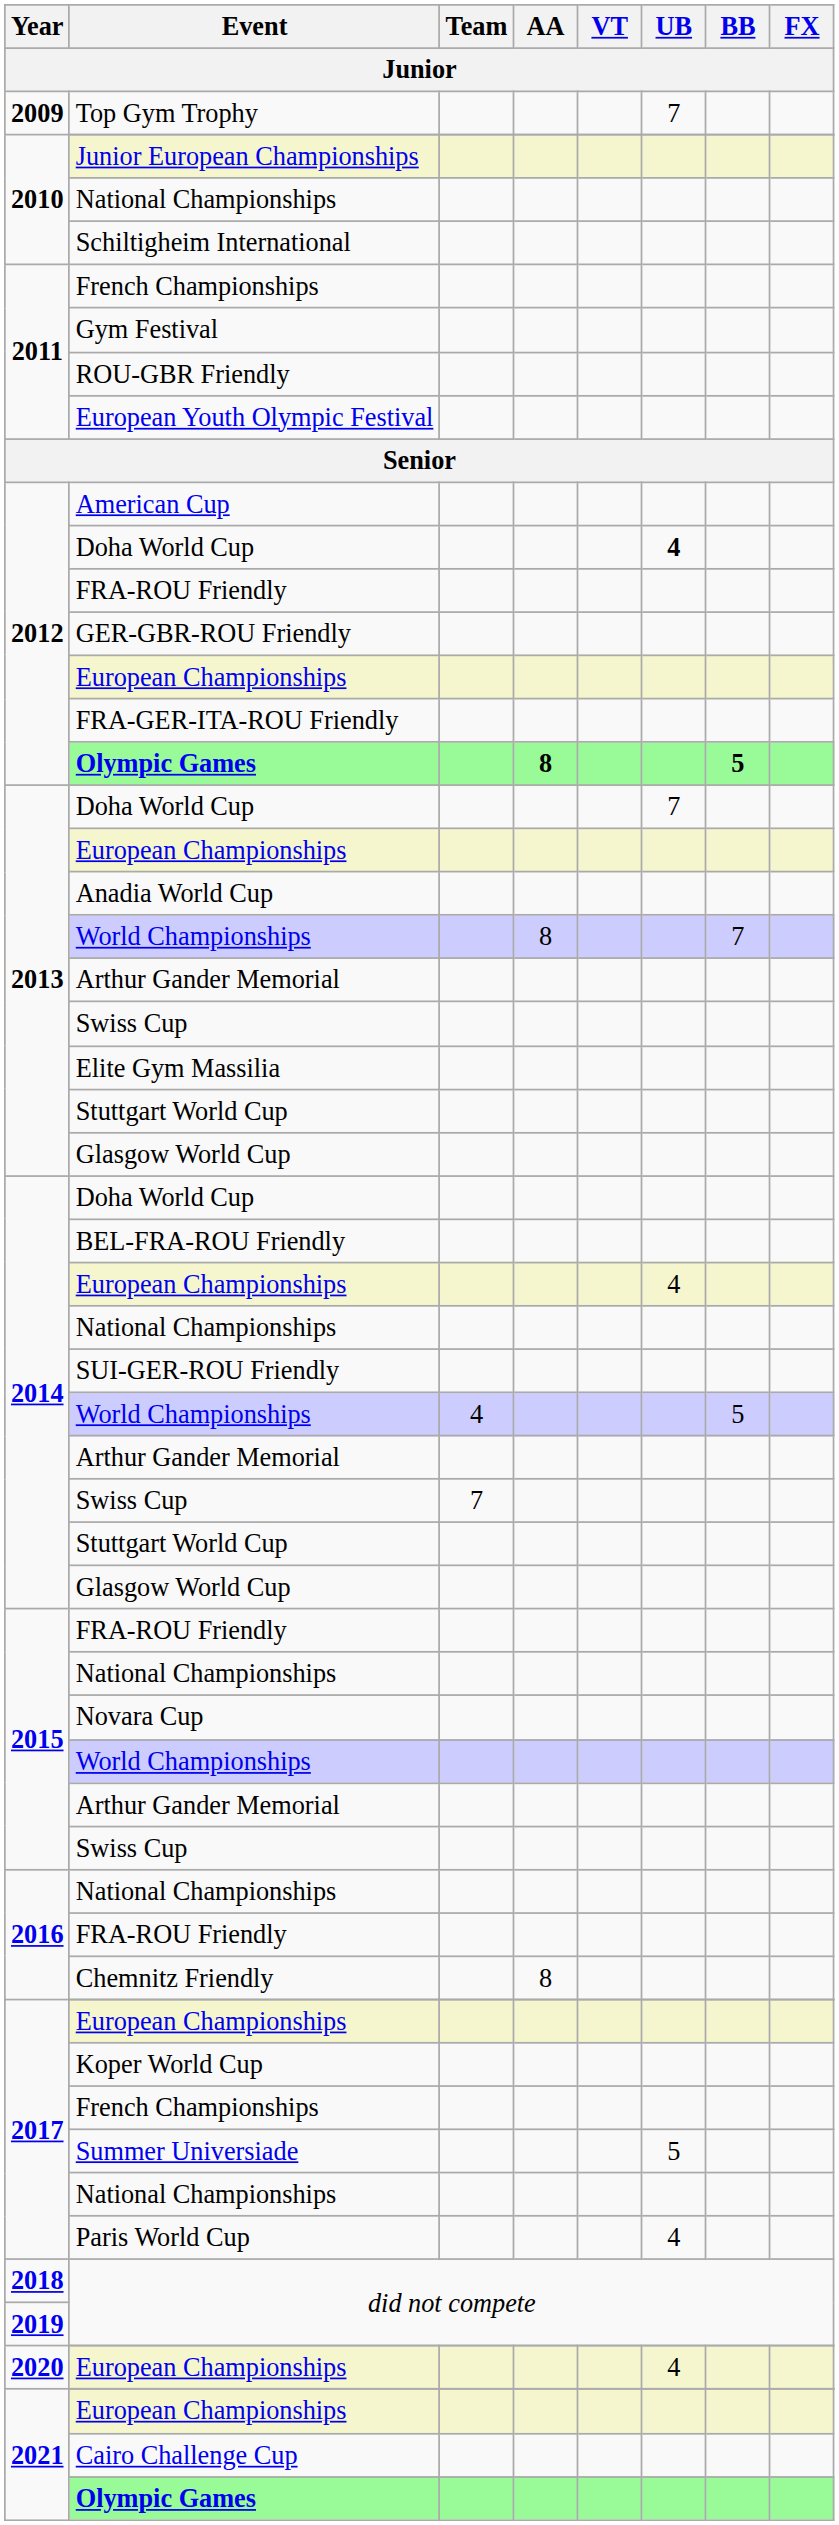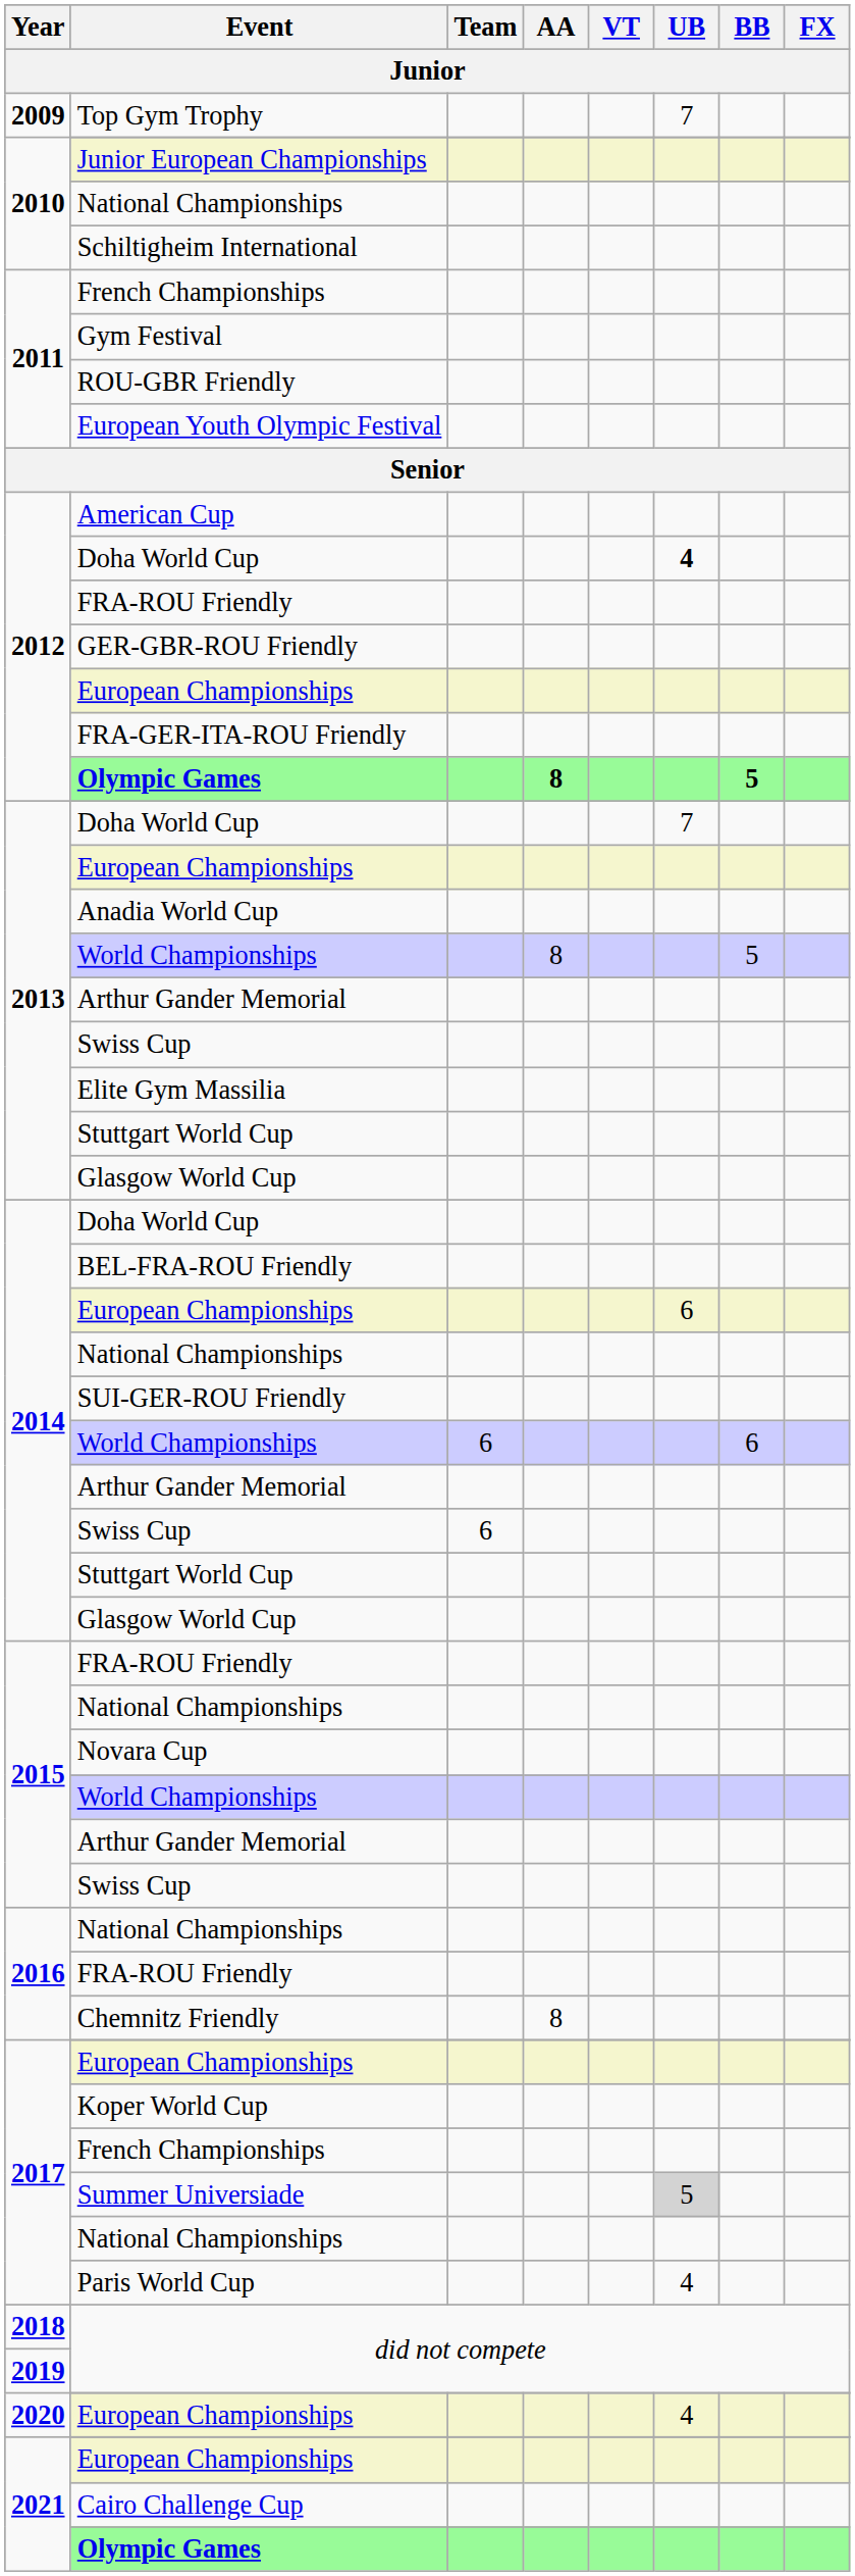 <table class="wikitable" style="text-align:center; font-size:95%;">
 <tr>
 <th align=center>Year</th>
 <th align=center>Event</th>
 <th style="width:30px;">Team</th>
 <th style="width:30px;">AA</th>
 <th style="width:30px;"><a href='#'>VT</a></th>
 <th style="width:30px;"><a href='#'>UB</a></th>
 <th style="width:30px;"><a href='#'>BB</a></th>
 <th style="width:30px;"><a href='#'>FX</a></th>
 </tr>
 <tr>
 <th colspan="8"><strong>Junior</strong></th>
 </tr>
 <tr>
 <td rowspan="1"><strong>2009</strong></td>
 <td align=left>Top Gym Trophy</td>
 <td></td>
 <td></td>
 <td></td>
 <td>7</td>
 <td></td>
 <td></td>
 </tr>
 <tr>
 <td rowspan="4"><strong>2010</strong></td>
 </tr>
 <tr bgcolor=#F5F6CE>
 <td align=left><a href='#'>Junior European Championships</a></td>
 <td></td>
 <td></td>
 <td></td>
 <td></td>
 <td></td>
 <td></td>
 </tr>
 <tr>
 <td align=left>National Championships</td>
 <td></td>
 <td></td>
 <td></td>
 <td></td>
 <td></td>
 <td></td>
 </tr>
 <tr>
 <td align=left>Schiltigheim International</td>
 <td></td>
 <td></td>
 <td></td>
 <td></td>
 <td></td>
 <td></td>
 </tr>
 <tr>
 <td rowspan="4"><strong>2011</strong></td>
 <td align=left>French Championships</td>
 <td></td>
 <td></td>
 <td></td>
 <td></td>
 <td></td>
 <td></td>
 </tr>
 <tr>
 <td align=left>Gym Festival</td>
 <td></td>
 <td></td>
 <td></td>
 <td></td>
 <td></td>
 <td></td>
 </tr>
 <tr>
 <td align=left>ROU-GBR Friendly</td>
 <td></td>
 <td></td>
 <td></td>
 <td></td>
 <td></td>
 <td></td>
 </tr>
 <tr>
 <td align=left><a href='#'>European Youth Olympic Festival</a></td>
 <td></td>
 <td></td>
 <td></td>
 <td></td>
 <td></td>
 <td></td>
 </tr>
 <tr>
 <th colspan="8"><strong>Senior</strong></th>
 </tr>
 <tr>
 <td rowspan="7"><strong>2012</strong></td>
 <td align=left><a href='#'>American Cup</a></td>
 <td></td>
 <td></td>
 <td></td>
 <td></td>
 <td></td>
 <td></td>
 </tr>
 <tr>
 <td align=left>Doha World Cup</td>
 <td></td>
 <td></td>
 <td></td>
 <td><strong>4</strong></td>
 <td></td>
 <td></td>
 </tr>
 <tr>
 <td align=left>FRA-ROU Friendly</td>
 <td></td>
 <td></td>
 <td></td>
 <td></td>
 <td></td>
 <td></td>
 </tr>
 <tr>
 <td align=left>GER-GBR-ROU Friendly</td>
 <td></td>
 <td></td>
 <td></td>
 <td></td>
 <td></td>
 <td></td>
 </tr>
 <tr bgcolor=F5F6CE>
 <td align=left><a href='#'>European Championships</a></td>
 <td></td>
 <td></td>
 <td></td>
 <td></td>
 <td></td>
 <td></td>
 </tr>
 <tr>
 <td align=left>FRA-GER-ITA-ROU Friendly</td>
 <td></td>
 <td></td>
 <td></td>
 <td></td>
 <td></td>
 <td></td>
 </tr>
 <tr bgcolor=98FB98>
 <td align=left><strong><a href='#'>Olympic Games</a></strong></td>
 <td></td>
 <td><strong>8</strong></td>
 <td></td>
 <td></td>
 <td><strong>5</strong></td>
 <td></td>
 </tr>
 <tr>
 <td rowspan="9"><strong>2013</strong></td>
 <td align=left>Doha World Cup</td>
 <td></td>
 <td></td>
 <td></td>
 <td>7</td>
 <td></td>
 <td></td>
 </tr>
 <tr bgcolor=#F5F6CE>
 <td align=left><a href='#'>European Championships</a></td>
 <td></td>
 <td></td>
 <td></td>
 <td></td>
 <td></td>
 <td></td>
 </tr>
 <tr>
 <td align=left>Anadia World Cup</td>
 <td></td>
 <td></td>
 <td></td>
 <td></td>
 <td></td>
 <td></td>
 </tr>
 <tr bgcolor=#CCCCFF>
 <td align=left><a href='#'>World Championships</a></td>
 <td></td>
 <td>8</td>
 <td></td>
 <td></td>
-<td>7</td>
+<td>5</td>
 <td></td>
 </tr>
 <tr>
 <td align=left>Arthur Gander Memorial</td>
 <td></td>
 <td></td>
 <td></td>
 <td></td>
 <td></td>
 <td></td>
 </tr>
 <tr>
 <td align=left>Swiss Cup</td>
 <td></td>
 <td></td>
 <td></td>
 <td></td>
 <td></td>
 <td></td>
 </tr>
 <tr>
 <td align=left>Elite Gym Massilia</td>
 <td></td>
 <td></td>
 <td></td>
 <td></td>
 <td></td>
 <td></td>
 </tr>
 <tr>
 <td align=left>Stuttgart World Cup</td>
 <td></td>
 <td></td>
 <td></td>
 <td></td>
 <td></td>
 <td></td>
 </tr>
 <tr>
 <td align=left>Glasgow World Cup</td>
 <td></td>
 <td></td>
 <td></td>
 <td></td>
 <td></td>
 <td></td>
 </tr>
 <tr>
 <td rowspan="10"><strong><a href='#'>2014</a></strong></td>
 <td align=left>Doha World Cup</td>
 <td></td>
 <td></td>
 <td></td>
 <td></td>
 <td></td>
 <td></td>
 </tr>
 <tr>
 <td align=left>BEL-FRA-ROU Friendly</td>
 <td></td>
 <td></td>
 <td></td>
 <td></td>
 <td></td>
 <td></td>
 </tr>
 <tr bgcolor=#F5F6CE>
 <td align=left><a href='#'>European Championships</a></td>
 <td></td>
 <td></td>
 <td></td>
-<td>4</td>
+<td>6</td>
 <td></td>
 <td></td>
 </tr>
 <tr>
 <td align=left>National Championships</td>
 <td></td>
 <td></td>
 <td></td>
 <td></td>
 <td></td>
 <td></td>
 </tr>
 <tr>
 <td align=left>SUI-GER-ROU Friendly</td>
 <td></td>
 <td></td>
 <td></td>
 <td></td>
 <td></td>
 <td></td>
 </tr>
 <tr bgcolor=#CCCCFF>
 <td align=left><a href='#'>World Championships</a></td>
-<td>4</td>
+<td>6</td>
 <td></td>
 <td></td>
 <td></td>
-<td>5</td>
+<td>6</td>
 <td></td>
 </tr>
 <tr>
 <td align=left>Arthur Gander Memorial</td>
 <td></td>
 <td></td>
 <td></td>
 <td></td>
 <td></td>
 <td></td>
 </tr>
 <tr>
 <td align=left>Swiss Cup</td>
-<td>7</td>
+<td>6</td>
 <td></td>
 <td></td>
 <td></td>
 <td></td>
 <td></td>
 </tr>
 <tr>
 <td align=left>Stuttgart World Cup</td>
 <td></td>
 <td></td>
 <td></td>
 <td></td>
 <td></td>
 <td></td>
 </tr>
 <tr>
 <td align=left>Glasgow World Cup</td>
 <td></td>
 <td></td>
 <td></td>
 <td></td>
 <td></td>
 <td></td>
 </tr>
 <tr>
 <td rowspan="6"><strong><a href='#'>2015</a></strong></td>
 <td align=left>FRA-ROU Friendly</td>
 <td></td>
 <td></td>
 <td></td>
 <td></td>
 <td></td>
 <td></td>
 </tr>
 <tr>
 <td align=left>National Championships</td>
 <td></td>
 <td></td>
 <td></td>
 <td></td>
 <td></td>
 <td></td>
 </tr>
 <tr>
 <td align=left>Novara Cup</td>
 <td></td>
 <td></td>
 <td></td>
 <td></td>
 <td></td>
 <td></td>
 </tr>
 <tr bgcolor=CCCCFF>
 <td align=left><a href='#'>World Championships</a></td>
 <td></td>
 <td></td>
 <td></td>
 <td></td>
 <td></td>
 <td></td>
 </tr>
 <tr>
 <td align=left>Arthur Gander Memorial</td>
 <td></td>
 <td></td>
 <td></td>
 <td></td>
 <td></td>
 <td></td>
 </tr>
 <tr>
 <td align=left>Swiss Cup</td>
 <td></td>
 <td></td>
 <td></td>
 <td></td>
 <td></td>
 <td></td>
 </tr>
 <tr>
 <td rowspan="3"><strong><a href='#'>2016</a></strong></td>
 <td align=left>National Championships</td>
 <td></td>
 <td></td>
 <td></td>
 <td></td>
 <td></td>
 <td></td>
 </tr>
 <tr>
 <td align=left>FRA-ROU Friendly</td>
 <td></td>
 <td></td>
 <td></td>
 <td></td>
 <td></td>
 <td></td>
 </tr>
 <tr>
 <td align=left>Chemnitz Friendly</td>
 <td></td>
 <td>8</td>
 <td></td>
 <td></td>
 <td></td>
 <td></td>
 </tr>
 <tr>
 <td rowspan="7"><strong><a href='#'>2017</a></strong></td>
 </tr>
 <tr bgcolor=#F5F6CE>
 <td align=left><a href='#'>European Championships</a></td>
 <td></td>
 <td></td>
 <td></td>
 <td></td>
 <td></td>
 <td></td>
 </tr>
 <tr>
 <td align=left>Koper World Cup</td>
 <td></td>
 <td></td>
 <td></td>
 <td></td>
 <td></td>
 <td></td>
 </tr>
 <tr>
 <td align=left>French Championships</td>
 <td></td>
 <td></td>
 <td></td>
 <td></td>
 <td></td>
 <td></td>
 </tr>
 <tr>
 <td align=left><a href='#'>Summer Universiade</a></td>
 <td></td>
 <td></td>
 <td></td>
-<td>5</td>
+<td style="background: lightgrey;">5</td>
 <td></td>
 <td></td>
 </tr>
 <tr>
 <td align=left>National Championships</td>
 <td></td>
 <td></td>
 <td></td>
 <td></td>
 <td></td>
 <td></td>
 </tr>
 <tr>
 <td align=left>Paris World Cup</td>
 <td></td>
 <td></td>
 <td></td>
 <td>4</td>
 <td></td>
 <td></td>
 </tr>
 <tr>
 <td><strong><a href='#'>2018</a></strong></td>
 <td colspan="7" rowspan="2"><em>did not compete</em></td>
 </tr>
 <tr>
 <td><strong><a href='#'>2019</a></strong></td>
 </tr>
 <tr>
 <td rowspan="2"><strong><a href='#'>2020</a></strong></td>
 </tr>
 <tr bgcolor=#F5F6CE>
 <td align=left><a href='#'>European Championships</a></td>
 <td></td>
 <td></td>
 <td></td>
 <td>4</td>
 <td></td>
 <td></td>
 </tr>
 <tr>
 <td rowspan="4"><strong><a href='#'>2021</a></strong></td>
 </tr>
 <tr bgcolor=#F5F6CE>
 <td align=left><a href='#'>European Championships</a></td>
 <td></td>
 <td></td>
 <td></td>
 <td></td>
 <td></td>
 <td></td>
 </tr>
 <tr>
 <td align=left><a href='#'>Cairo Challenge Cup</a></td>
 <td></td>
 <td></td>
 <td></td>
 <td></td>
 <td></td>
 <td></td>
 </tr>
 <tr bgcolor=98FB98>
 <td align=left><strong><a href='#'>Olympic Games</a></strong></td>
 <td></td>
 <td></td>
 <td></td>
 <td></td>
 <td></td>
 <td></td>
 </tr>
 </table>
